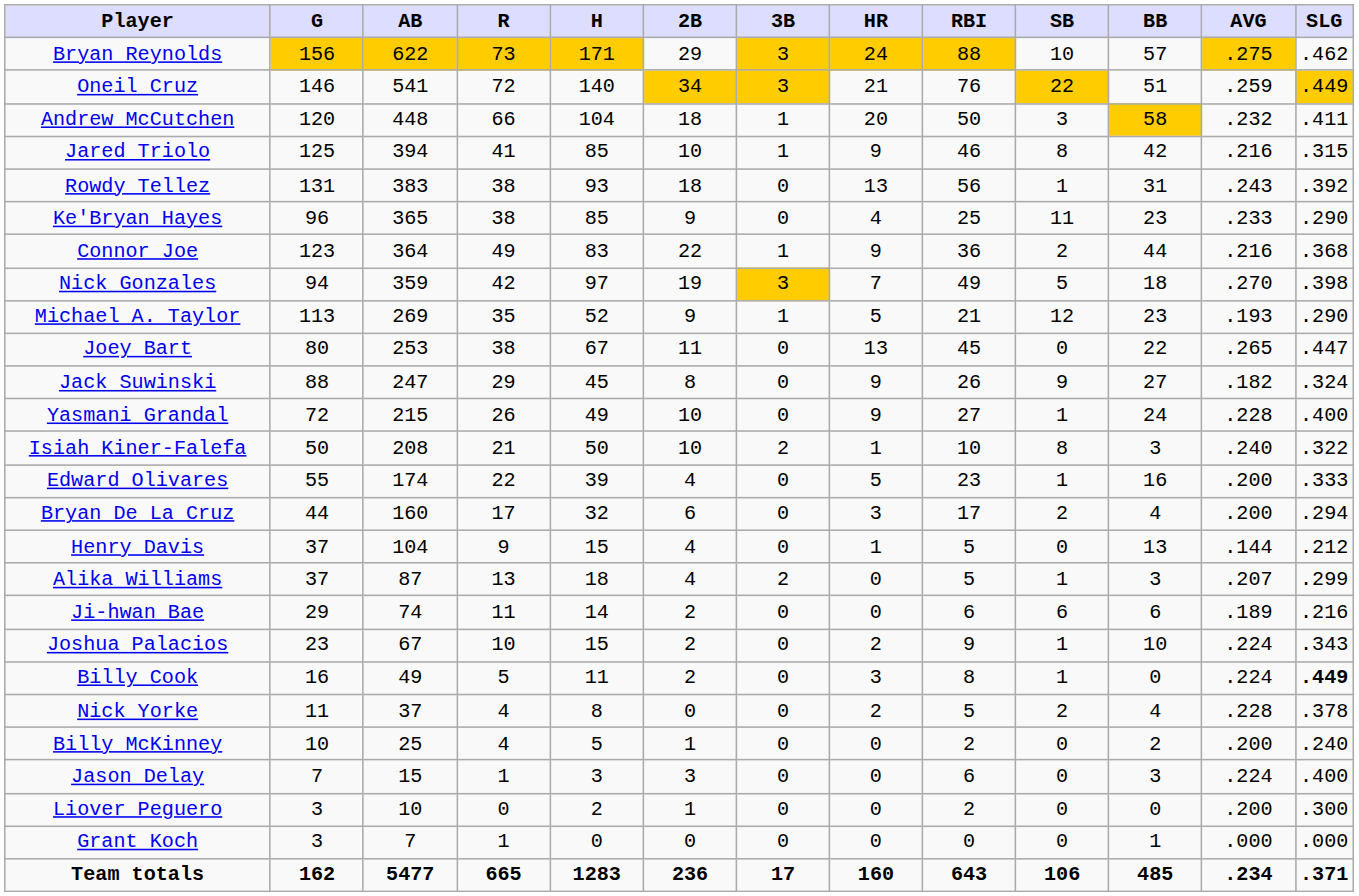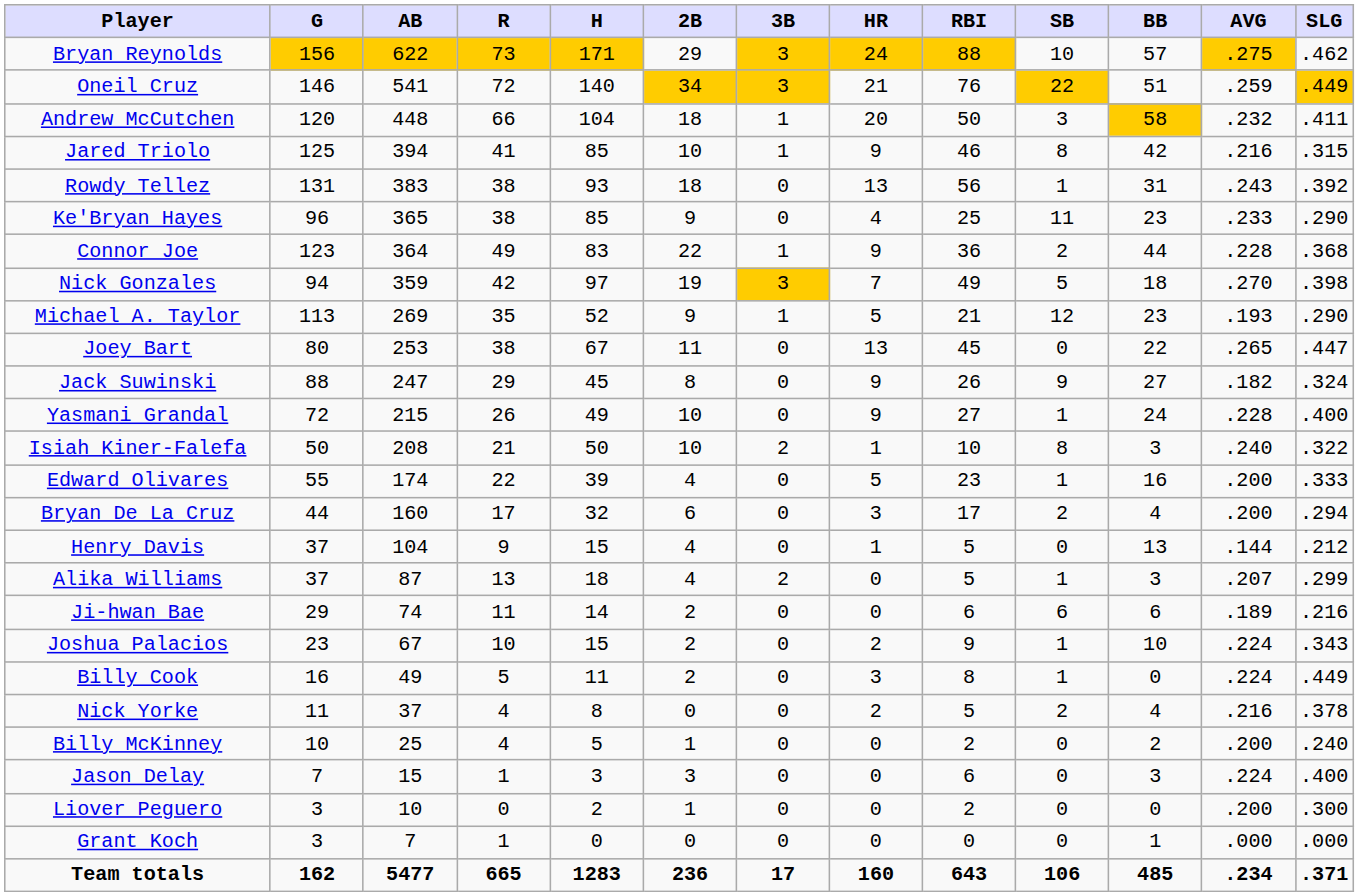 <table class="wikitable" style="text-align:center;">
 <tr>
 <th style="background:#ddf;width:20%;"><strong>Player</strong></th>
 <th style="background:#ddf;width:7%;"><strong>G</strong></th>
 <th style="background:#ddf;width:7%;"><strong>AB</strong></th>
 <th style="background:#ddf;width:7%;"><strong>R</strong></th>
 <th style="background:#ddf;width:7%;"><strong>H</strong></th>
 <th style="background:#ddf;width:7%;"><strong>2B</strong></th>
 <th style="background:#ddf;width:7%;"><strong>3B</strong></th>
 <th style="background:#ddf;width:7%;"><strong>HR</strong></th>
 <th style="background:#ddf;width:7%;"><strong>RBI</strong></th>
 <th style="background:#ddf;width:7%;"><strong>SB</strong></th>
 <th style="background:#ddf;width:7%;"><strong>BB</strong></th>
 <th style="background:#ddf;width:7%;"><strong>AVG</strong></th>
 <th style="background:#ddf;width:7%;"><strong>SLG</strong></th>
 </tr>
 <tr>
 <td><a href='#'>Bryan Reynolds</a></td>
 <td bgcolor=#ffcc00>156</td>
 <td bgcolor=#ffcc00>622</td>
 <td bgcolor=#ffcc00>73</td>
 <td bgcolor=#ffcc00>171</td>
 <td>29</td>
 <td bgcolor=#ffcc00>3</td>
 <td bgcolor=#ffcc00>24</td>
 <td bgcolor=#ffcc00>88</td>
 <td>10</td>
 <td>57</td>
 <td bgcolor=#ffcc00>.275</td>
 <td>.462</td>
 </tr>
 <tr>
 <td><a href='#'>Oneil Cruz</a></td>
 <td>146</td>
 <td>541</td>
 <td>72</td>
 <td>140</td>
 <td bgcolor=#ffcc00>34</td>
 <td bgcolor=#ffcc00>3</td>
 <td>21</td>
 <td>76</td>
 <td bgcolor=#ffcc00>22</td>
 <td>51</td>
 <td>.259</td>
 <td bgcolor=#ffcc00>.449</td>
 </tr>
 <tr>
 <td><a href='#'>Andrew McCutchen</a></td>
 <td>120</td>
 <td>448</td>
 <td>66</td>
 <td>104</td>
 <td>18</td>
 <td>1</td>
 <td>20</td>
 <td>50</td>
 <td>3</td>
 <td bgcolor=#ffcc00>58</td>
 <td>.232</td>
 <td>.411</td>
 </tr>
 <tr>
 <td><a href='#'>Jared Triolo</a></td>
 <td>125</td>
 <td>394</td>
 <td>41</td>
 <td>85</td>
 <td>10</td>
 <td>1</td>
 <td>9</td>
 <td>46</td>
 <td>8</td>
 <td>42</td>
 <td>.216</td>
 <td>.315</td>
 </tr>
 <tr>
 <td><a href='#'>Rowdy Tellez</a></td>
 <td>131</td>
 <td>383</td>
 <td>38</td>
 <td>93</td>
 <td>18</td>
 <td>0</td>
 <td>13</td>
 <td>56</td>
 <td>1</td>
 <td>31</td>
 <td>.243</td>
 <td>.392</td>
 </tr>
 <tr>
 <td><a href='#'>Ke'Bryan Hayes</a></td>
 <td>96</td>
 <td>365</td>
 <td>38</td>
 <td>85</td>
 <td>9</td>
 <td>0</td>
 <td>4</td>
 <td>25</td>
 <td>11</td>
 <td>23</td>
 <td>.233</td>
 <td>.290</td>
 </tr>
 <tr>
 <td><a href='#'>Connor Joe</a></td>
 <td>123</td>
 <td>364</td>
 <td>49</td>
 <td>83</td>
 <td>22</td>
 <td>1</td>
 <td>9</td>
 <td>36</td>
 <td>2</td>
 <td>44</td>
-<td>.216</td>
+<td>.228</td>
 <td>.368</td>
 </tr>
 <tr>
 <td><a href='#'>Nick Gonzales</a></td>
 <td>94</td>
 <td>359</td>
 <td>42</td>
 <td>97</td>
 <td>19</td>
 <td bgcolor=#ffcc00>3</td>
 <td>7</td>
 <td>49</td>
 <td>5</td>
 <td>18</td>
 <td>.270</td>
 <td>.398</td>
 </tr>
 <tr>
 <td><a href='#'>Michael A. Taylor</a></td>
 <td>113</td>
 <td>269</td>
 <td>35</td>
 <td>52</td>
 <td>9</td>
 <td>1</td>
 <td>5</td>
 <td>21</td>
 <td>12</td>
 <td>23</td>
 <td>.193</td>
 <td>.290</td>
 </tr>
 <tr>
 <td><a href='#'>Joey Bart</a></td>
 <td>80</td>
 <td>253</td>
 <td>38</td>
 <td>67</td>
 <td>11</td>
 <td>0</td>
 <td>13</td>
 <td>45</td>
 <td>0</td>
 <td>22</td>
 <td>.265</td>
 <td>.447</td>
 </tr>
 <tr>
 <td><a href='#'>Jack Suwinski</a></td>
 <td>88</td>
 <td>247</td>
 <td>29</td>
 <td>45</td>
 <td>8</td>
 <td>0</td>
 <td>9</td>
 <td>26</td>
 <td>9</td>
 <td>27</td>
 <td>.182</td>
 <td>.324</td>
 </tr>
 <tr>
 <td><a href='#'>Yasmani Grandal</a></td>
 <td>72</td>
 <td>215</td>
 <td>26</td>
 <td>49</td>
 <td>10</td>
 <td>0</td>
 <td>9</td>
 <td>27</td>
 <td>1</td>
 <td>24</td>
 <td>.228</td>
 <td>.400</td>
 </tr>
 <tr>
 <td><a href='#'>Isiah Kiner-Falefa</a></td>
 <td>50</td>
 <td>208</td>
 <td>21</td>
 <td>50</td>
 <td>10</td>
 <td>2</td>
 <td>1</td>
 <td>10</td>
 <td>8</td>
 <td>3</td>
 <td>.240</td>
 <td>.322</td>
 </tr>
 <tr>
 <td><a href='#'>Edward Olivares</a></td>
 <td>55</td>
 <td>174</td>
 <td>22</td>
 <td>39</td>
 <td>4</td>
 <td>0</td>
 <td>5</td>
 <td>23</td>
 <td>1</td>
 <td>16</td>
 <td>.200</td>
 <td>.333</td>
 </tr>
 <tr>
 <td><a href='#'>Bryan De La Cruz</a></td>
 <td>44</td>
 <td>160</td>
 <td>17</td>
 <td>32</td>
 <td>6</td>
 <td>0</td>
 <td>3</td>
 <td>17</td>
 <td>2</td>
 <td>4</td>
 <td>.200</td>
 <td>.294</td>
 </tr>
 <tr>
 <td><a href='#'>Henry Davis</a></td>
 <td>37</td>
 <td>104</td>
 <td>9</td>
 <td>15</td>
 <td>4</td>
 <td>0</td>
 <td>1</td>
 <td>5</td>
 <td>0</td>
 <td>13</td>
 <td>.144</td>
 <td>.212</td>
 </tr>
 <tr>
 <td><a href='#'>Alika Williams</a></td>
 <td>37</td>
 <td>87</td>
 <td>13</td>
 <td>18</td>
 <td>4</td>
 <td>2</td>
 <td>0</td>
 <td>5</td>
 <td>1</td>
 <td>3</td>
 <td>.207</td>
 <td>.299</td>
 </tr>
 <tr>
 <td><a href='#'>Ji-hwan Bae</a></td>
 <td>29</td>
 <td>74</td>
 <td>11</td>
 <td>14</td>
 <td>2</td>
 <td>0</td>
 <td>0</td>
 <td>6</td>
 <td>6</td>
 <td>6</td>
 <td>.189</td>
 <td>.216</td>
 </tr>
 <tr>
 <td><a href='#'>Joshua Palacios</a></td>
 <td>23</td>
 <td>67</td>
 <td>10</td>
 <td>15</td>
 <td>2</td>
 <td>0</td>
 <td>2</td>
 <td>9</td>
 <td>1</td>
 <td>10</td>
 <td>.224</td>
 <td>.343</td>
 </tr>
 <tr>
 <td><a href='#'>Billy Cook</a></td>
 <td>16</td>
 <td>49</td>
 <td>5</td>
 <td>11</td>
 <td>2</td>
 <td>0</td>
 <td>3</td>
 <td>8</td>
 <td>1</td>
 <td>0</td>
 <td>.224</td>
-<td><strong>.449</strong></td>
+<td>.449</td>
 </tr>
 <tr>
 <td><a href='#'>Nick Yorke</a></td>
 <td>11</td>
 <td>37</td>
 <td>4</td>
 <td>8</td>
 <td>0</td>
 <td>0</td>
 <td>2</td>
 <td>5</td>
 <td>2</td>
 <td>4</td>
-<td>.228</td>
+<td>.216</td>
 <td>.378</td>
 </tr>
 <tr>
 <td><a href='#'>Billy McKinney</a></td>
 <td>10</td>
 <td>25</td>
 <td>4</td>
 <td>5</td>
 <td>1</td>
 <td>0</td>
 <td>0</td>
 <td>2</td>
 <td>0</td>
 <td>2</td>
 <td>.200</td>
 <td>.240</td>
 </tr>
 <tr>
 <td><a href='#'>Jason Delay</a></td>
 <td>7</td>
 <td>15</td>
 <td>1</td>
 <td>3</td>
 <td>3</td>
 <td>0</td>
 <td>0</td>
 <td>6</td>
 <td>0</td>
 <td>3</td>
 <td>.224</td>
 <td>.400</td>
 </tr>
 <tr>
 <td><a href='#'>Liover Peguero</a></td>
 <td>3</td>
 <td>10</td>
 <td>0</td>
 <td>2</td>
 <td>1</td>
 <td>0</td>
 <td>0</td>
 <td>2</td>
 <td>0</td>
 <td>0</td>
 <td>.200</td>
 <td>.300</td>
 </tr>
 <tr>
 <td><a href='#'>Grant Koch</a></td>
 <td>3</td>
 <td>7</td>
 <td>1</td>
 <td>0</td>
 <td>0</td>
 <td>0</td>
 <td>0</td>
 <td>0</td>
 <td>0</td>
 <td>1</td>
 <td>.000</td>
 <td>.000</td>
 </tr>
 <tr>
 <td><strong>Team totals</strong></td>
 <td><strong>162</strong></td>
 <td><strong>5477</strong></td>
 <td><strong>665</strong></td>
 <td><strong>1283</strong></td>
 <td><strong>236</strong></td>
 <td><strong>17</strong></td>
 <td><strong>160</strong></td>
 <td><strong>643</strong></td>
 <td><strong>106</strong></td>
 <td><strong>485</strong></td>
 <td><strong>.234</strong></td>
 <td><strong>.371</strong></td>
 </tr>
 </table>
